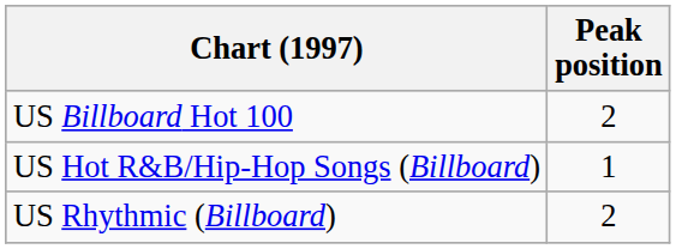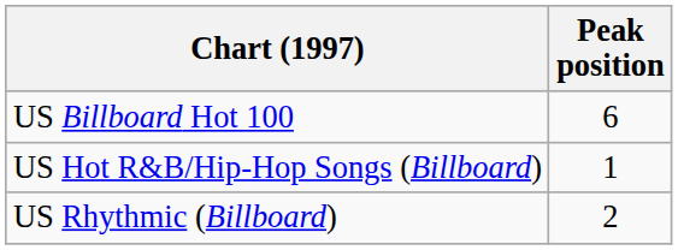 <table class="wikitable sortable">
 <tr>
 <th>Chart (1997)</th>
 <th>Peak<br>position</th>
 </tr>
 <tr>
 <td>US <a href='#'><em>Billboard</em> Hot 100</a></td>
-<td align=center>2</td>
+<td align=center>6</td>
 </tr>
 <tr>
 <td>US <a href='#'>Hot R&B/Hip-Hop Songs</a> (<em><a href='#'>Billboard</a></em>)</td>
 <td align=center>1</td>
 </tr>
 <tr>
 <td>US <a href='#'>Rhythmic</a> (<em><a href='#'>Billboard</a></em>)</td>
 <td align=center>2</td>
 </tr>
 </table>
